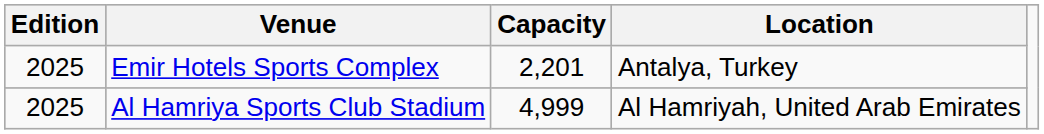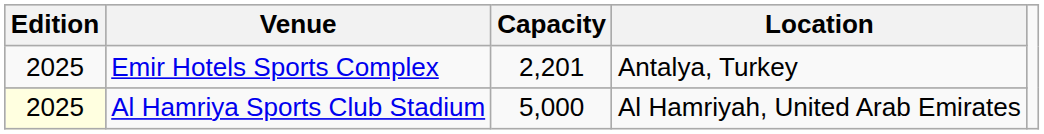 <table class="wikitable" style="text-align:center">
 <tr>
 <th>Edition</th>
 <th>Venue</th>
 <th>Capacity</th>
 <th>Location</th>
 <td rowspan=3></td>
 </tr>
 <tr>
 <td>2025</td>
 <td align=left><a href='#'>Emir Hotels Sports Complex</a></td>
 <td>2,201</td>
 <td align=left>Antalya, Turkey</td>
 </tr>
 <tr>
-<td>2025</td>
+<td style="background: lightyellow;">2025</td>
 <td align=left><a href='#'>Al Hamriya Sports Club Stadium</a></td>
-<td>4,999</td>
+<td>5,000</td>
 <td align=left>Al Hamriyah, United Arab Emirates</td>
 </tr>
 </table>
